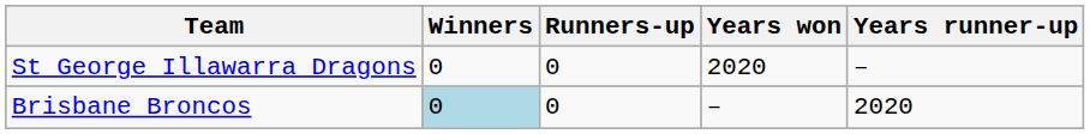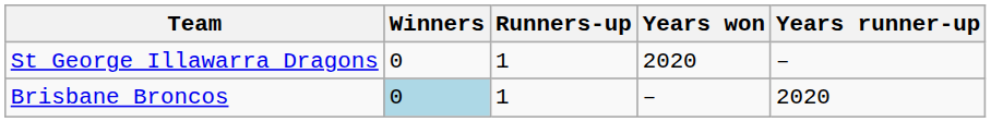 <table class="wikitable sortable">
 <tr>
 <th>Team</th>
 <th>Winners</th>
 <th>Runners-up</th>
 <th>Years won</th>
 <th>Years runner-up</th>
 </tr>
 <tr>
 <td> <a href='#'>St George Illawarra Dragons</a></td>
 <td>0</td>
-<td>0</td>
+<td>1</td>
 <td>2020</td>
 <td>–</td>
 </tr>
 <tr>
 <td> <a href='#'>Brisbane Broncos</a></td>
 <td style="background: lightblue;">0</td>
-<td>0</td>
+<td>1</td>
 <td>–</td>
 <td>2020</td>
 </tr>
 </table>
